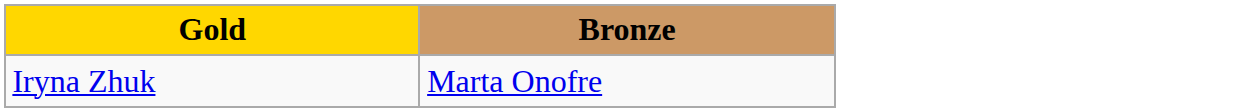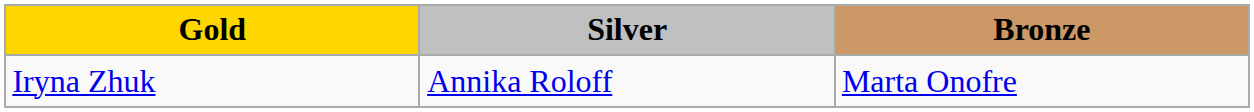 <table class="wikitable" style="text-align:left">
 <tr align="center">
 <td width=200 bgcolor=gold><strong>Gold</strong></td>
+<td width=200 bgcolor=silver><strong>Silver</strong></td>
 <td width=200 bgcolor=CC9966><strong>Bronze</strong></td>
 </tr>
 <tr>
 <td><a href='#'>Iryna Zhuk</a><br></td>
+<td><a href='#'>Annika Roloff</a><br></td>
 <td><a href='#'>Marta Onofre</a><br></td>
 </tr>
 </table>
